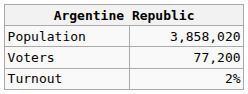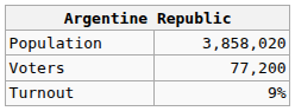 <table class="wikitable" width=19%>
 <tr>
 <th colspan=2>Argentine Republic</th>
 </tr>
 <tr>
 <td>Population</td>
 <td align=right>3,858,020</td>
 </tr>
 <tr>
 <td>Voters</td>
 <td align=right>77,200</td>
 </tr>
 <tr>
 <td>Turnout</td>
-<td align=right>2%</td>
+<td align=right>9%</td>
 </tr>
 </table>
